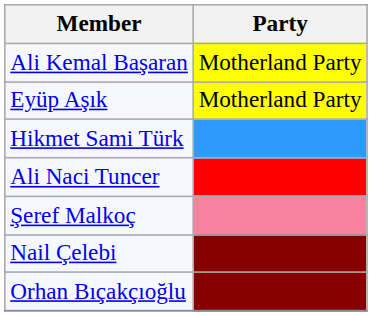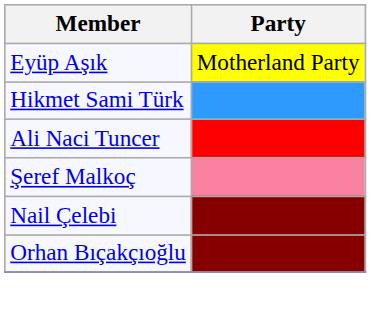 <table class=wikitable style="border:1px solid #8888aa; background-color:#f7f8ff; padding:0px; font-size:90%;">
 <tr>
 <th>Member</th>
 <th>Party</th>
-</tr>
-<tr>
-<td><a href='#'>Ali Kemal Başaran</a></td>
-<td style="background: #ffff00">Motherland Party</td>
 </tr>
 <tr>
 <td><a href='#'>Eyüp Aşık</a></td>
 <td style="background: #ffff00">Motherland Party</td>
 </tr>
 <tr>
 <td><a href='#'>Hikmet Sami Türk</a></td>
 <td style="background: #2E9AFE"></td>
 </tr>
 <tr>
 <td><a href='#'>Ali Naci Tuncer</a></td>
 <td style="background: #ff0000"></td>
 </tr>
 <tr>
 <td><a href='#'>Şeref Malkoç</a></td>
 <td style="background: #F7819F"></td>
 </tr>
 <tr>
 <td><a href='#'>Nail Çelebi</a></td>
 <td style="background: #870000"></td>
 </tr>
 <tr>
 <td><a href='#'>Orhan Bıçakçıoğlu</a></td>
 <td style="background: #870000"></td>
 </tr>
 <tr>
 </tr>
 </table>
